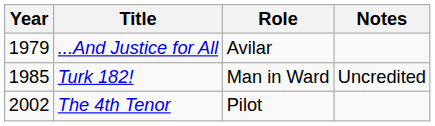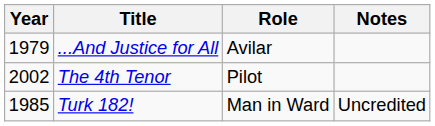 <table class="wikitable sortable">
 <tr>
 <th>Year</th>
 <th>Title</th>
 <th>Role</th>
 <th class = "unsortable">Notes</th>
 </tr>
 <tr>
 <td>1979</td>
 <td><em><a href='#'>...And Justice for All</a></em></td>
 <td>Avilar</td>
 <td></td>
 </tr>
 <tr>
+<td>2002</td>
+<td><em><a href='#'>The 4th Tenor</a></em></td>
+<td>Pilot</td>
+<td></td>
+</tr>
+<tr>
 <td>1985</td>
 <td><em><a href='#'>Turk 182!</a></em></td>
 <td>Man in Ward</td>
 <td>Uncredited</td>
 </tr>
-<tr>
-<td>2002</td>
-<td><em><a href='#'>The 4th Tenor</a></em></td>
-<td>Pilot</td>
-<td></td>
-</tr>
 </table>
